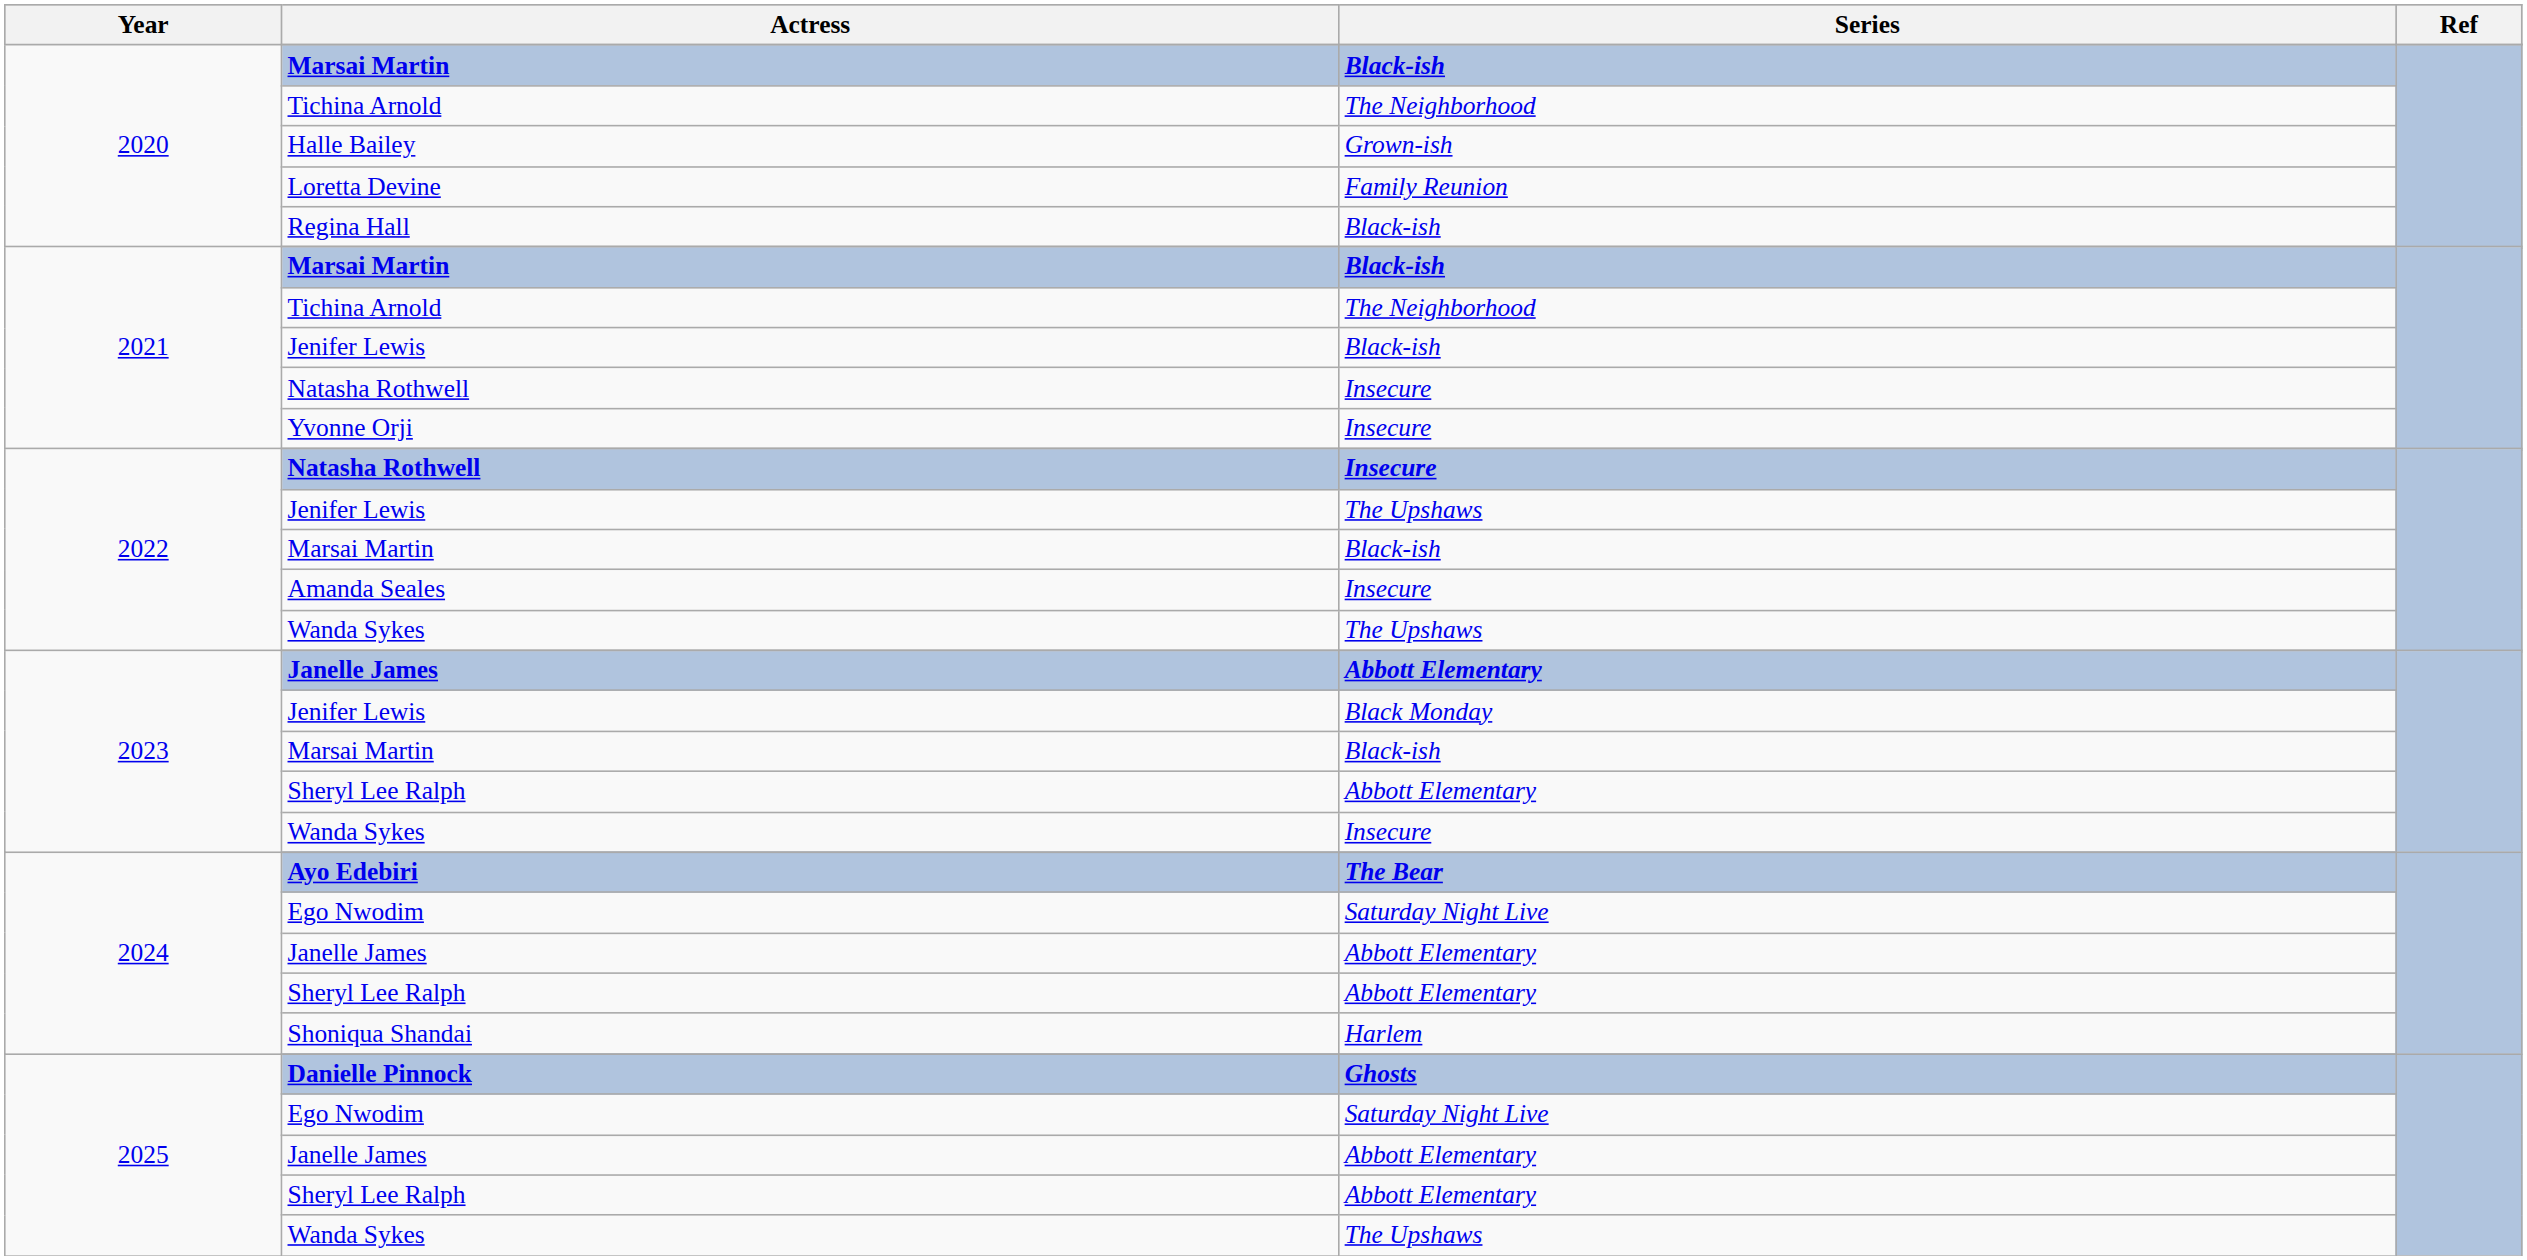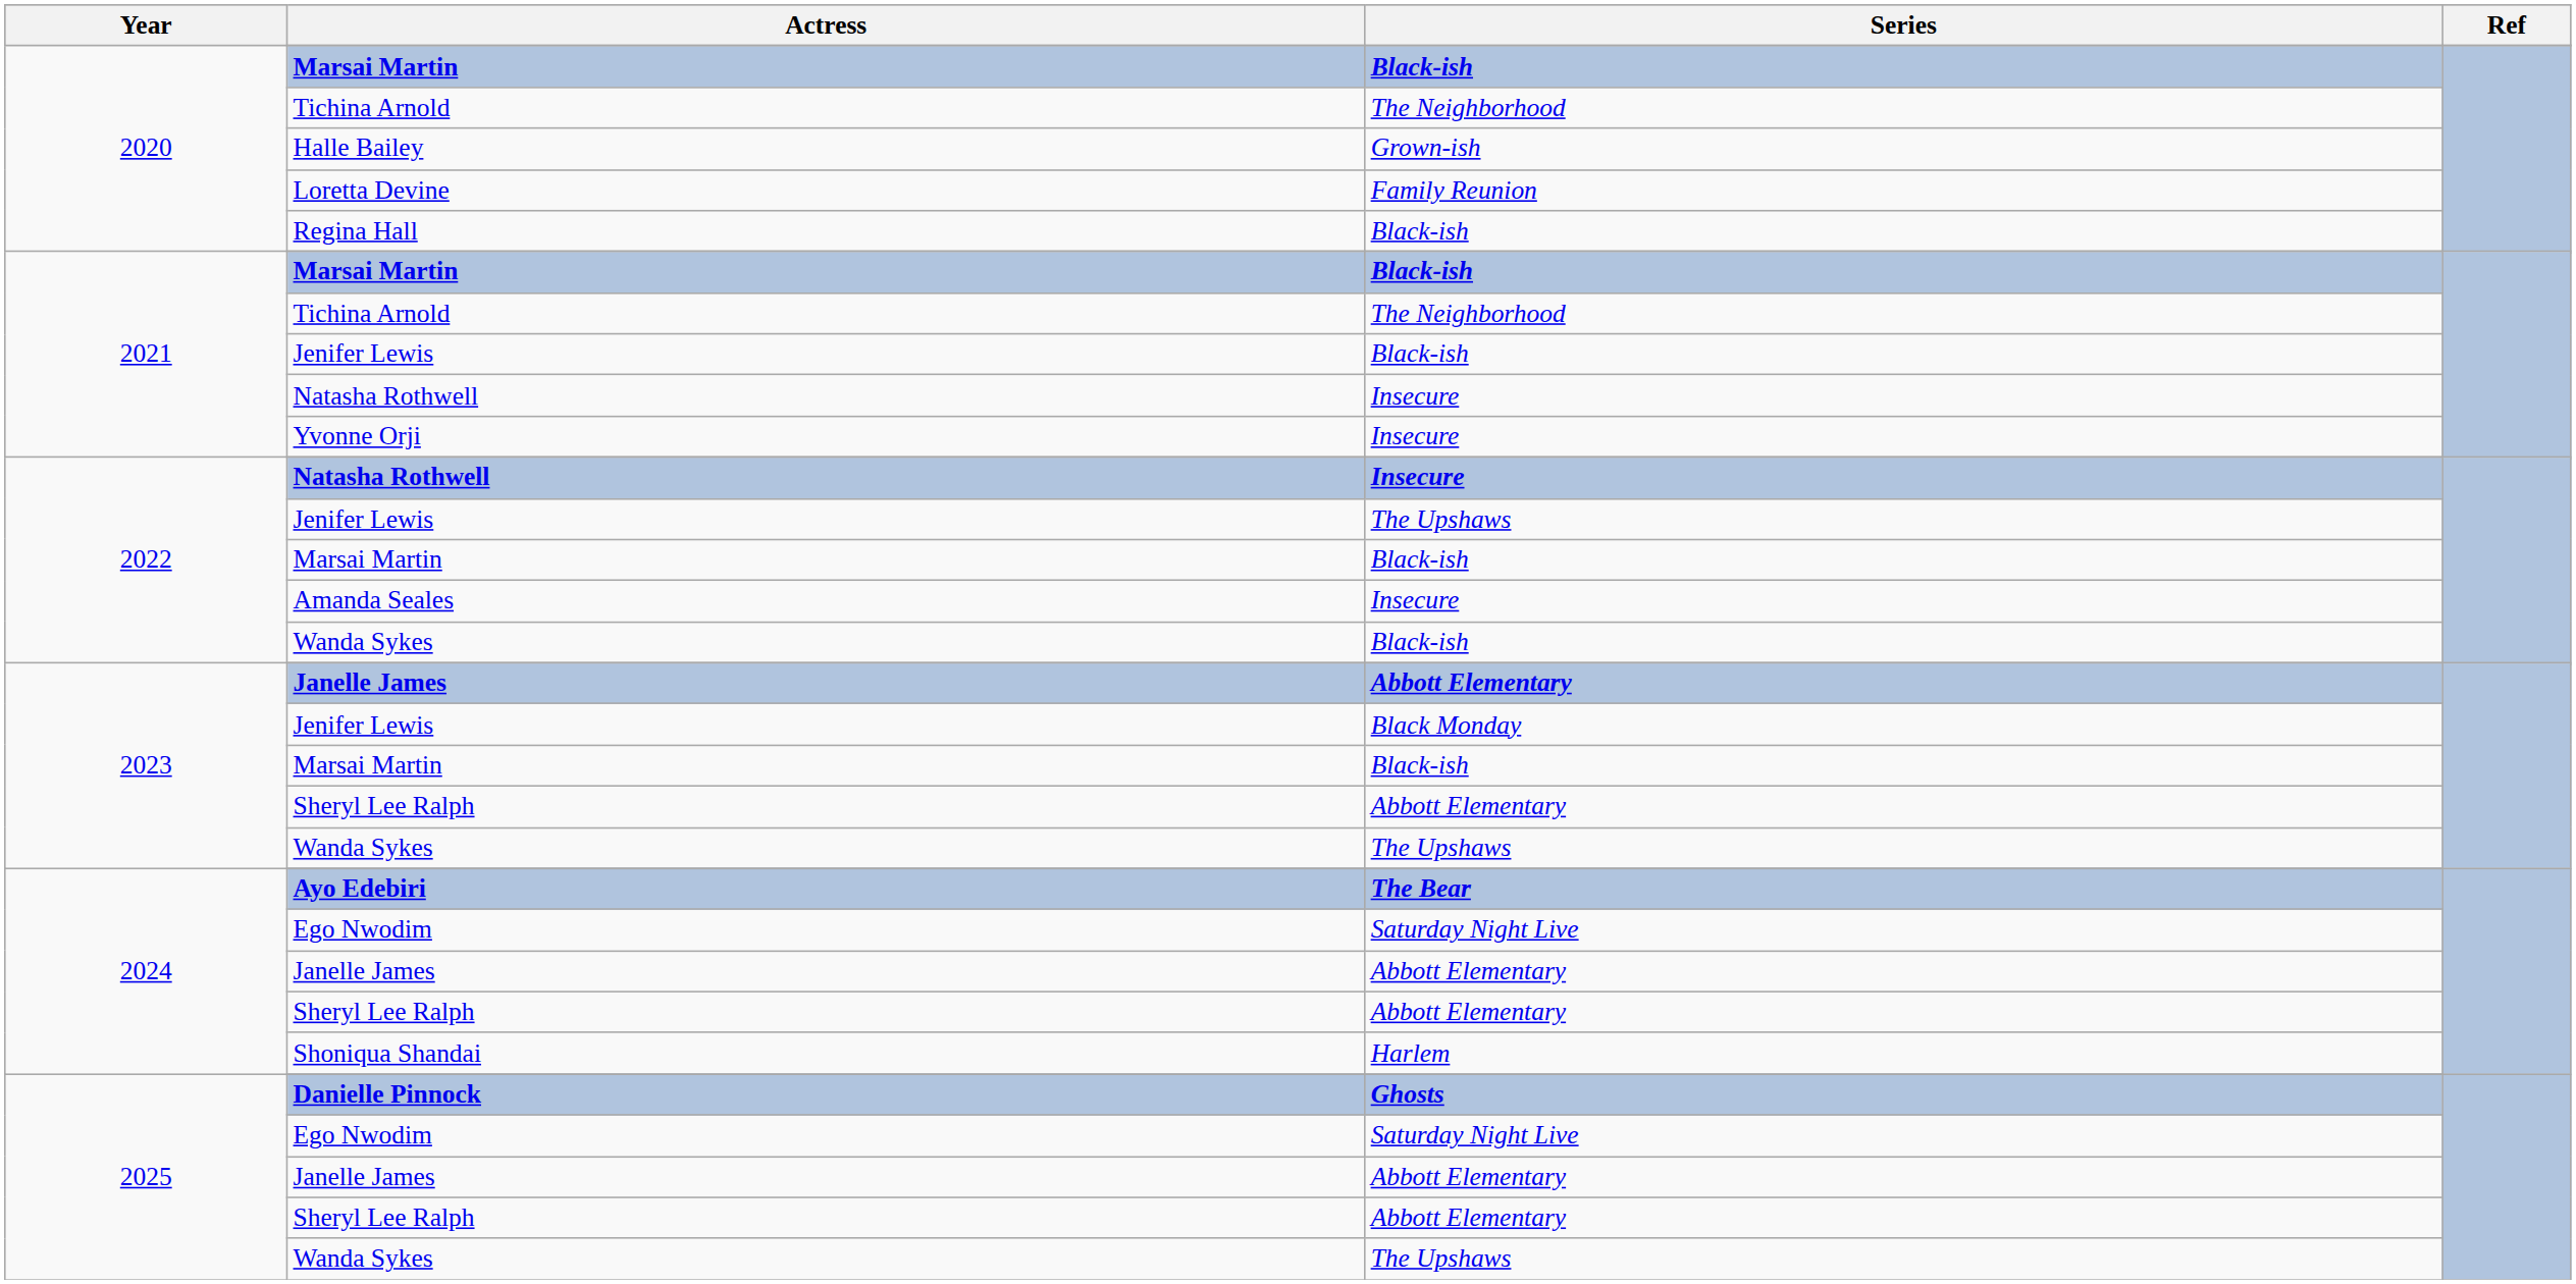 <table class="wikitable" style="width:100%;">
 <tr style="background:#bebebe;">
 <th style="width:11%;">Year</th>
 <th style="width:42%;">Actress</th>
 <th style="width:42%;">Series</th>
 <th style="width:5%;">Ref</th>
 </tr>
 <tr>
 <td rowspan="6" align="center"><a href='#'>2020</a></td>
 </tr>
 <tr style="background:#B0C4DE">
 <td><strong><a href='#'>Marsai Martin</a></strong></td>
 <td><strong><em><a href='#'>Black-ish</a></em></strong></td>
 <td rowspan="6" align="center"></td>
 </tr>
 <tr>
 <td><a href='#'>Tichina Arnold</a></td>
 <td><em><a href='#'>The Neighborhood</a></em></td>
 </tr>
 <tr>
 <td><a href='#'>Halle Bailey</a></td>
 <td><em><a href='#'>Grown-ish</a></em></td>
 </tr>
 <tr>
 <td><a href='#'>Loretta Devine</a></td>
 <td><em><a href='#'>Family Reunion</a></em></td>
 </tr>
 <tr>
 <td><a href='#'>Regina Hall</a></td>
 <td><em><a href='#'>Black-ish</a></em></td>
 </tr>
 <tr>
 <td rowspan="6" align="center"><a href='#'>2021</a></td>
 </tr>
 <tr style="background:#B0C4DE">
 <td><strong><a href='#'>Marsai Martin</a></strong></td>
 <td><strong><em><a href='#'>Black-ish</a></em></strong></td>
 <td rowspan="6" align="center"></td>
 </tr>
 <tr>
 <td><a href='#'>Tichina Arnold</a></td>
 <td><em><a href='#'>The Neighborhood</a></em></td>
 </tr>
 <tr>
 <td><a href='#'>Jenifer Lewis</a></td>
 <td><em><a href='#'>Black-ish</a></em></td>
 </tr>
 <tr>
 <td><a href='#'>Natasha Rothwell</a></td>
 <td><em><a href='#'>Insecure</a></em></td>
 </tr>
 <tr>
 <td><a href='#'>Yvonne Orji</a></td>
 <td><em><a href='#'>Insecure</a></em></td>
 </tr>
 <tr>
 <td rowspan="6" align="center"><a href='#'>2022</a></td>
 </tr>
 <tr style="background:#B0C4DE">
 <td><strong><a href='#'>Natasha Rothwell</a></strong></td>
 <td><strong><em><a href='#'>Insecure</a></em></strong></td>
 <td rowspan="6" align="center"></td>
 </tr>
 <tr>
 <td><a href='#'>Jenifer Lewis</a></td>
 <td><em><a href='#'>The Upshaws</a></em></td>
 </tr>
 <tr>
 <td><a href='#'>Marsai Martin</a></td>
 <td><em><a href='#'>Black-ish</a></em></td>
 </tr>
 <tr>
 <td><a href='#'>Amanda Seales</a></td>
 <td><em><a href='#'>Insecure</a></em></td>
 </tr>
 <tr>
 <td><a href='#'>Wanda Sykes</a></td>
-<td><em><a href='#'>The Upshaws</a></em></td>
+<td><em><a href='#'>Black-ish</a></em></td>
 </tr>
 <tr>
 <td rowspan="6" align="center"><a href='#'>2023</a></td>
 </tr>
 <tr style="background:#B0C4DE">
 <td><strong><a href='#'>Janelle James</a></strong></td>
 <td><strong><em><a href='#'>Abbott Elementary</a></em></strong></td>
 <td rowspan="6" align="center"></td>
 </tr>
 <tr>
 <td><a href='#'>Jenifer Lewis</a></td>
 <td><em><a href='#'>Black Monday</a></em></td>
 </tr>
 <tr>
 <td><a href='#'>Marsai Martin</a></td>
 <td><em><a href='#'>Black-ish</a></em></td>
 </tr>
 <tr>
 <td><a href='#'>Sheryl Lee Ralph</a></td>
 <td><em><a href='#'>Abbott Elementary</a></em></td>
 </tr>
 <tr>
 <td><a href='#'>Wanda Sykes</a></td>
-<td><em><a href='#'>Insecure</a></em></td>
+<td><em><a href='#'>The Upshaws</a></em></td>
 </tr>
 <tr>
 <td rowspan="6" align="center"><a href='#'>2024</a></td>
 </tr>
 <tr style="background:#B0C4DE">
 <td><strong><a href='#'>Ayo Edebiri </a></strong></td>
 <td><strong><em><a href='#'>The Bear</a></em></strong></td>
 <td rowspan="6" align="center"></td>
 </tr>
 <tr>
 <td><a href='#'>Ego Nwodim</a></td>
 <td><a href='#'><em>Saturday Night Live</em></a></td>
 </tr>
 <tr>
 <td><a href='#'>Janelle James</a></td>
 <td><a href='#'><em>Abbott Elementary</em></a></td>
 </tr>
 <tr>
 <td><a href='#'>Sheryl Lee Ralph</a></td>
 <td><a href='#'><em>Abbott Elementary</em></a></td>
 </tr>
 <tr>
 <td><a href='#'>Shoniqua Shandai</a></td>
 <td><a href='#'><em>Harlem</em></a></td>
 </tr>
 <tr>
 <td rowspan="6" align="center"><a href='#'>2025</a></td>
 </tr>
 <tr style="background:#B0C4DE">
 <td><strong><a href='#'>Danielle Pinnock</a></strong></td>
 <td><strong><em><a href='#'>Ghosts</a></em></strong></td>
 <td rowspan="6" align="center"></td>
 </tr>
 <tr>
 <td><a href='#'>Ego Nwodim</a></td>
 <td><em><a href='#'>Saturday Night Live</a></em></td>
 </tr>
 <tr>
 <td><a href='#'>Janelle James</a></td>
 <td><em><a href='#'>Abbott Elementary</a></em></td>
 </tr>
 <tr>
 <td><a href='#'>Sheryl Lee Ralph</a></td>
 <td><em><a href='#'>Abbott Elementary</a></em></td>
 </tr>
 <tr>
 <td><a href='#'>Wanda Sykes</a></td>
 <td><em><a href='#'>The Upshaws</a></em></td>
 </tr>
 </table>
